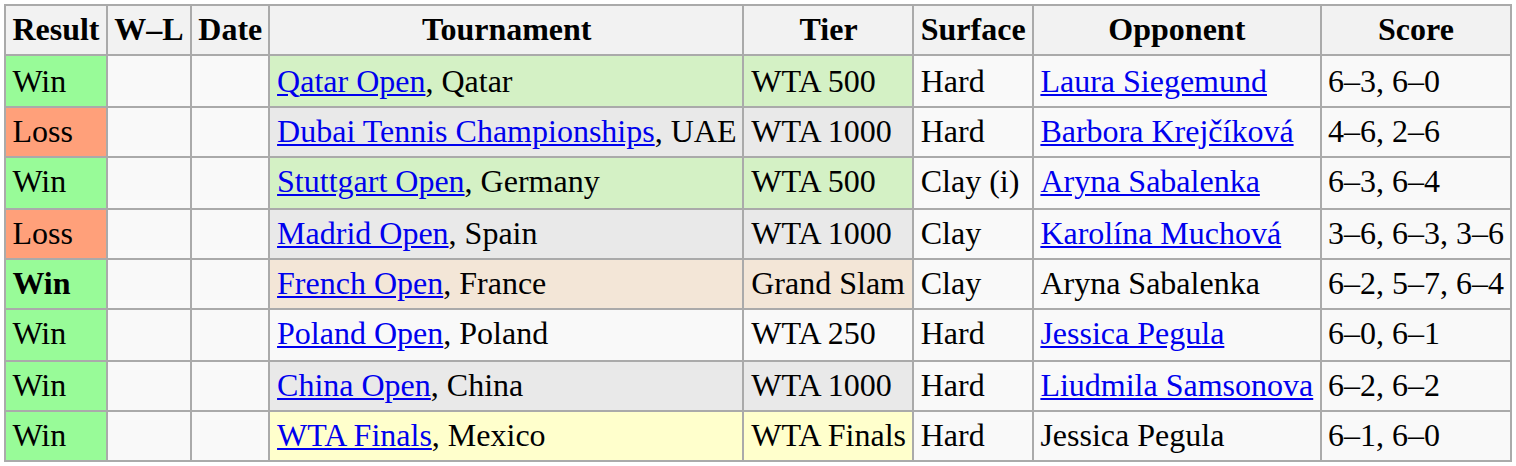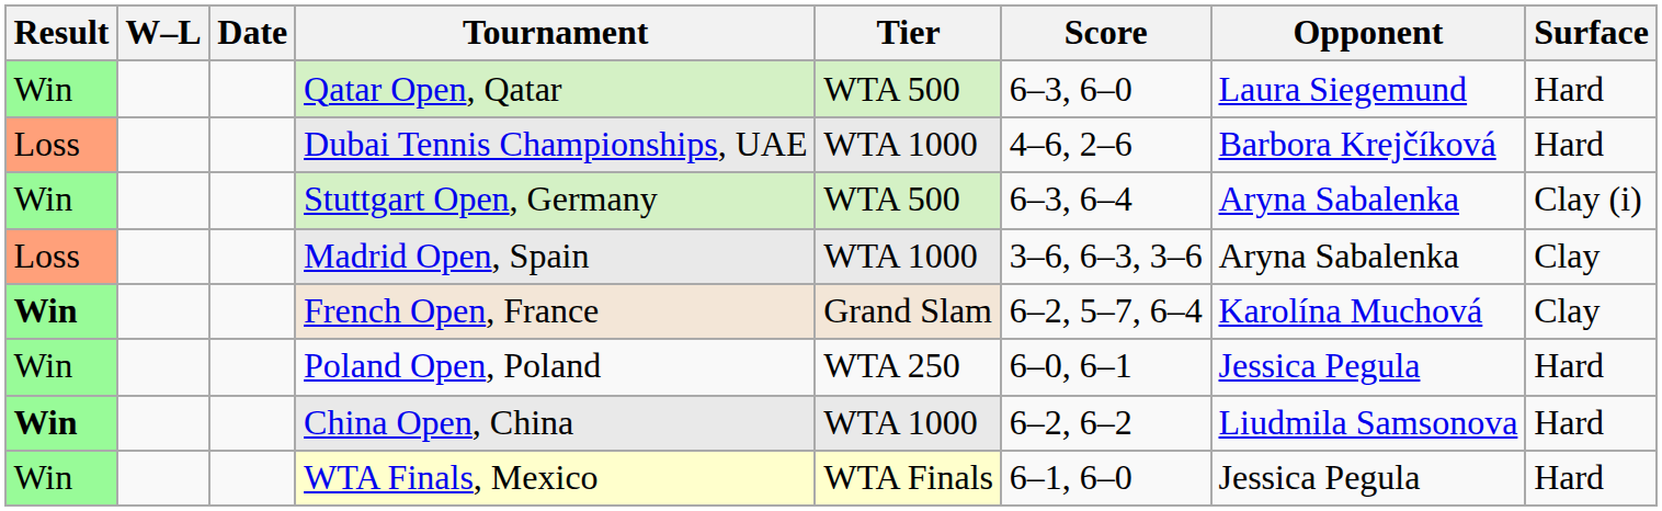 <table class="sortable wikitable">
 <tr>
 <th>Result</th>
 <th class="unsortable">W–L</th>
 <th>Date</th>
 <th>Tournament</th>
 <th>Tier</th>
+<th class="unsortable">Score</th>
+<th>Opponent</th>
 <th>Surface</th>
-<th>Opponent</th>
-<th class="unsortable">Score</th>
 </tr>
 <tr>
 <td bgcolor="98fb98">Win</td>
 <td></td>
 <td><a href='#'></a></td>
 <td style="background:#d4f1c5"><a href='#'>Qatar Open</a>, Qatar</td>
 <td style="background:#d4f1c5">WTA 500</td>
+<td>6–3, 6–0</td>
+<td> <a href='#'>Laura Siegemund</a></td>
 <td>Hard</td>
-<td> <a href='#'>Laura Siegemund</a></td>
-<td>6–3, 6–0</td>
 </tr>
 <tr>
 <td bgcolor="ffa07a">Loss</td>
 <td></td>
 <td><a href='#'></a></td>
 <td style="background:#e9e9e9"><a href='#'>Dubai Tennis Championships</a>, UAE</td>
 <td style="background:#e9e9e9">WTA 1000</td>
+<td>4–6, 2–6</td>
+<td> <a href='#'>Barbora Krejčíková</a></td>
 <td>Hard</td>
-<td> <a href='#'>Barbora Krejčíková</a></td>
-<td>4–6, 2–6</td>
 </tr>
 <tr>
 <td bgcolor="98fb98">Win</td>
 <td></td>
 <td><a href='#'></a></td>
 <td style="background:#d4f1c5"><a href='#'>Stuttgart Open</a>, Germany</td>
 <td style="background:#d4f1c5">WTA 500</td>
+<td>6–3, 6–4</td>
+<td> <a href='#'>Aryna Sabalenka</a></td>
 <td>Clay (i)</td>
-<td> <a href='#'>Aryna Sabalenka</a></td>
-<td>6–3, 6–4</td>
 </tr>
 <tr>
 <td bgcolor="ffa07a">Loss</td>
 <td></td>
 <td><a href='#'></a></td>
 <td style="background:#e9e9e9"><a href='#'>Madrid Open</a>, Spain</td>
 <td style="background:#e9e9e9">WTA 1000</td>
+<td>3–6, 6–3, 3–6</td>
+<td> Aryna Sabalenka</td>
 <td>Clay</td>
-<td> <a href='#'>Karolína Muchová</a></td>
-<td>3–6, 6–3, 3–6</td>
 </tr>
 <tr>
 <td bgcolor="98fb98"><strong>Win</strong></td>
 <td></td>
 <td><a href='#'></a></td>
 <td style="background:#f3e6d7"><a href='#'>French Open</a>, France</td>
 <td style="background:#f3e6d7">Grand Slam</td>
+<td>6–2, 5–7, 6–4</td>
+<td> <a href='#'>Karolína Muchová</a></td>
 <td>Clay</td>
-<td> Aryna Sabalenka</td>
-<td>6–2, 5–7, 6–4</td>
 </tr>
 <tr>
 <td bgcolor="98fb98">Win</td>
 <td></td>
 <td><a href='#'></a></td>
 <td><a href='#'>Poland Open</a>, Poland</td>
 <td>WTA 250</td>
+<td>6–0, 6–1</td>
+<td> <a href='#'>Jessica Pegula</a></td>
 <td>Hard</td>
-<td> <a href='#'>Jessica Pegula</a></td>
-<td>6–0, 6–1</td>
 </tr>
 <tr>
-<td bgcolor="98fb98">Win</td>
+<td bgcolor="98fb98"><strong>Win</strong></td>
 <td></td>
 <td><a href='#'></a></td>
 <td style="background:#e9e9e9"><a href='#'>China Open</a>, China</td>
 <td style="background:#e9e9e9">WTA 1000</td>
+<td>6–2, 6–2</td>
+<td> <a href='#'>Liudmila Samsonova</a></td>
 <td>Hard</td>
-<td> <a href='#'>Liudmila Samsonova</a></td>
-<td>6–2, 6–2</td>
 </tr>
 <tr>
 <td bgcolor="98fb98">Win</td>
 <td></td>
 <td><a href='#'></a></td>
 <td style="background:#ffffcc"><a href='#'>WTA Finals</a>, Mexico</td>
 <td style="background:#ffffcc">WTA Finals</td>
+<td>6–1, 6–0</td>
+<td> Jessica Pegula</td>
 <td>Hard</td>
-<td> Jessica Pegula</td>
-<td>6–1, 6–0</td>
 </tr>
 </table>
